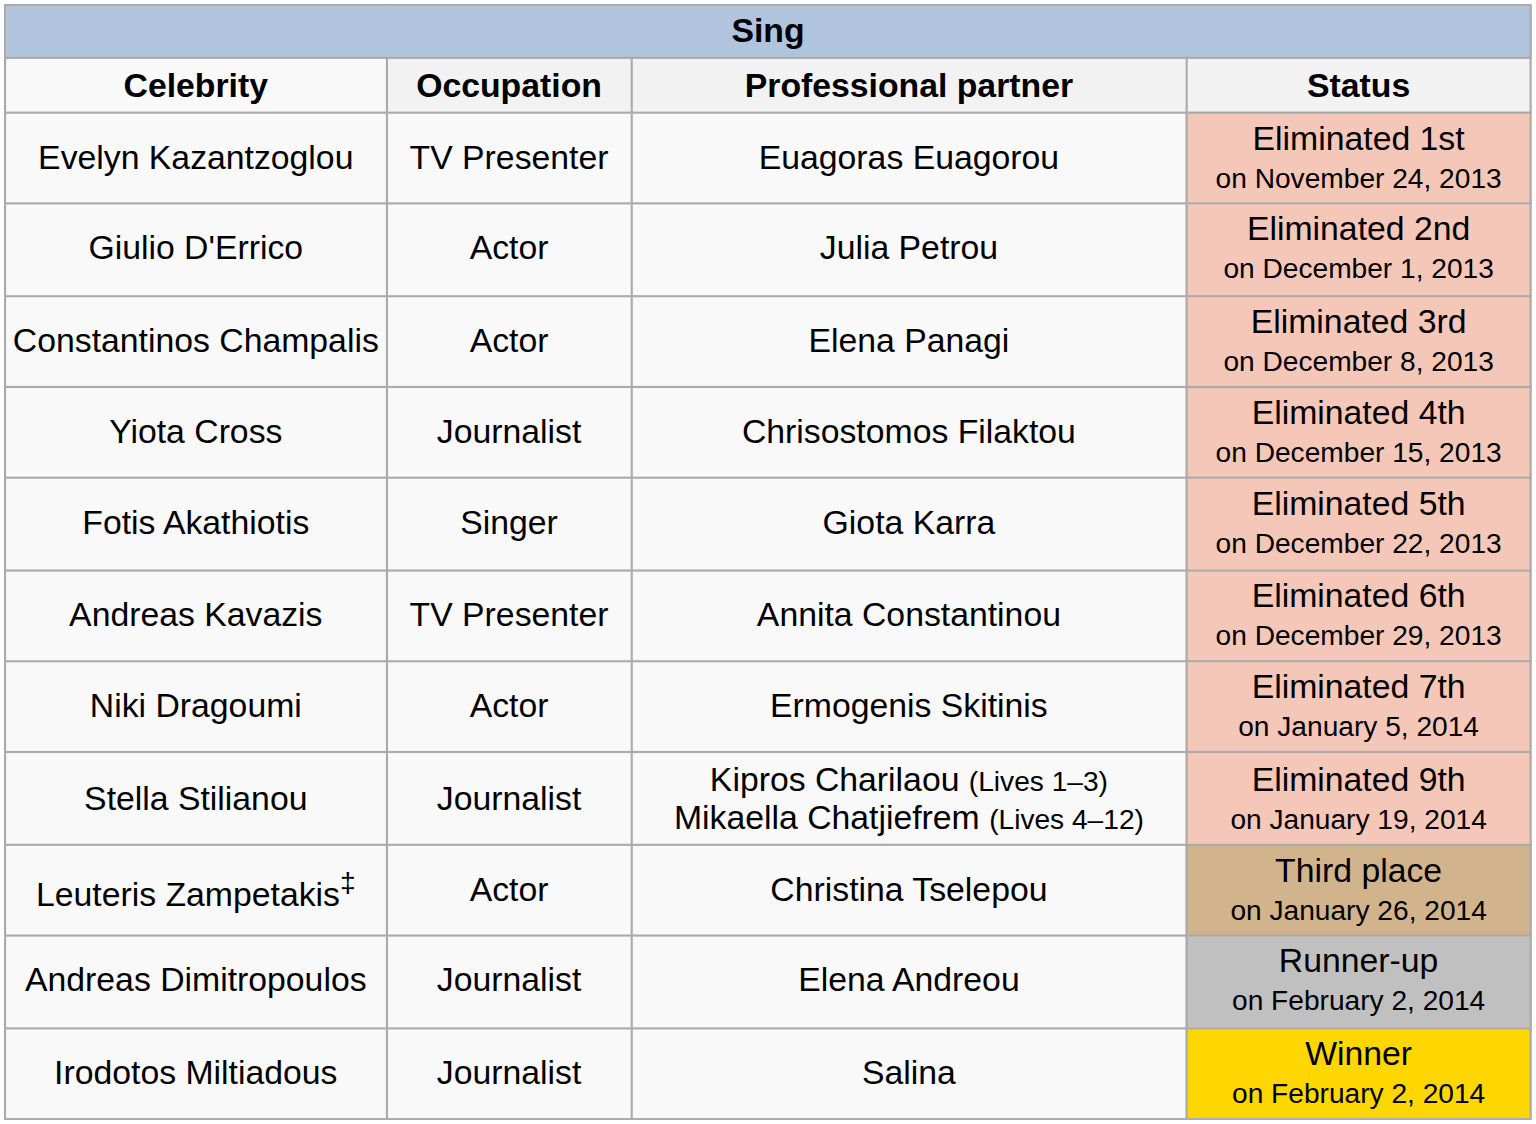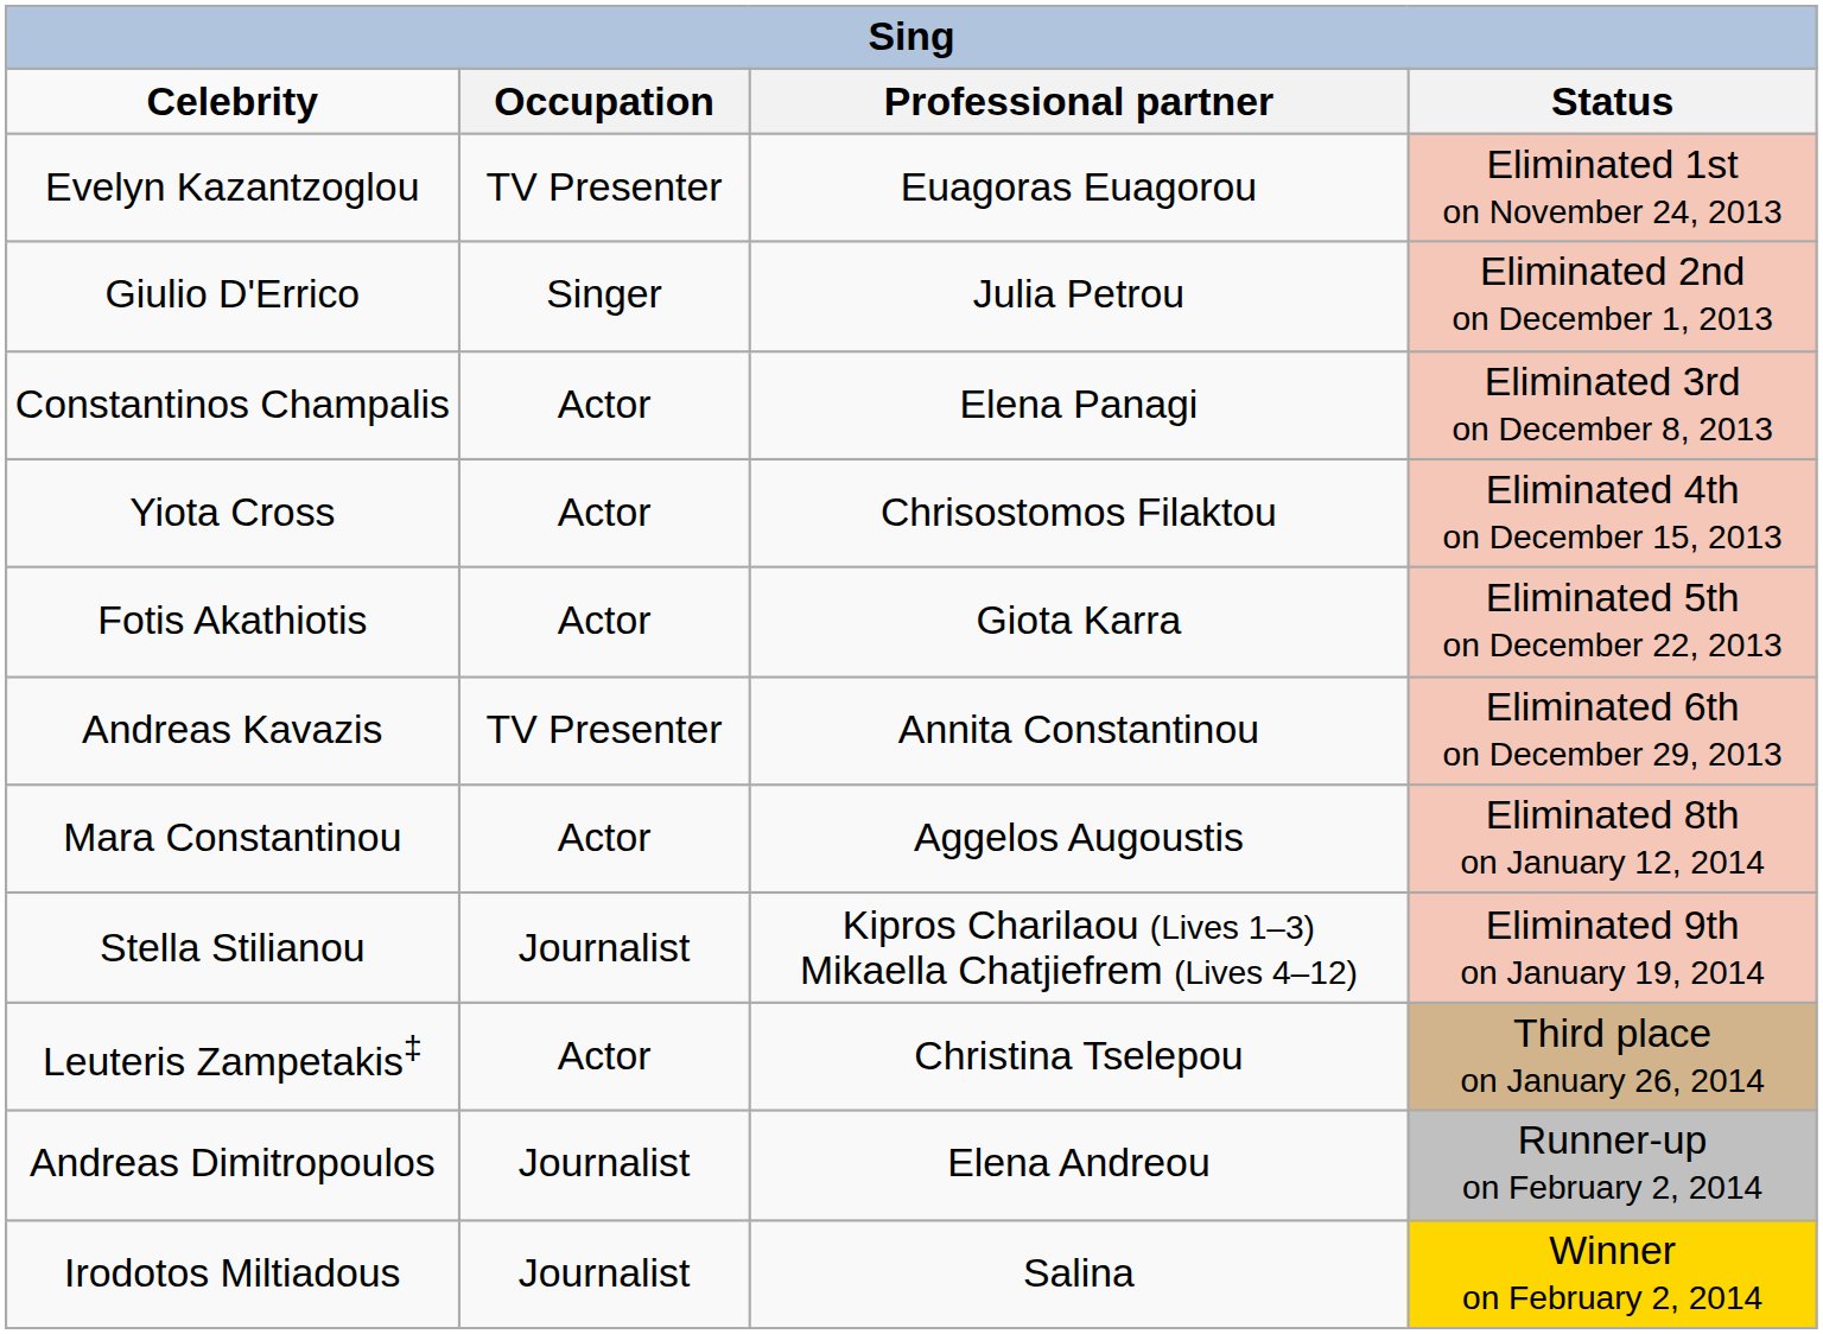 <table class="wikitable sortable">
 <tr style="text-align:center;">
 <th colspan=4 style="background:#B0C4DE">Sing</th>
 </tr>
 <tr>
 <td style="width:25%; text-align:center;"><strong>Celebrity</strong></td>
 <th>Occupation</th>
 <th>Professional partner</th>
 <th>Status</th>
 </tr>
 <tr style="text-align:center;">
 <td>Evelyn Kazantzoglou</td>
 <td>TV Presenter</td>
 <td>Euagoras Euagorou</td>
 <td style="background:#f4c7b8;">Eliminated 1st<br><small>on November 24, 2013</small></td>
 </tr>
 <tr style="text-align:center;">
 <td>Giulio D'Errico</td>
-<td>Actor</td>
+<td>Singer</td>
 <td>Julia Petrou</td>
 <td style="background:#f4c7b8;">Eliminated 2nd<br><small>on December 1, 2013</small></td>
 </tr>
 <tr style="text-align:center;">
 <td>Constantinos Champalis</td>
 <td>Actor</td>
 <td>Elena Panagi</td>
 <td style="background:#f4c7b8;">Eliminated 3rd<br><small>on December 8, 2013</small></td>
 </tr>
 <tr style="text-align:center;">
 <td>Yiota Cross</td>
-<td>Journalist</td>
+<td>Actor</td>
 <td>Chrisostomos Filaktou</td>
 <td style="background:#f4c7b8;">Eliminated 4th<br><small>on December 15, 2013</small></td>
 </tr>
 <tr style="text-align:center;">
 <td>Fotis Akathiotis</td>
-<td>Singer</td>
+<td>Actor</td>
 <td>Giota Karra</td>
 <td style="background:#f4c7b8;">Eliminated 5th<br><small>on December 22, 2013</small></td>
 </tr>
 <tr style="text-align:center;">
 <td>Andreas Kavazis</td>
 <td>TV Presenter</td>
 <td>Annita Constantinou</td>
 <td style="background:#f4c7b8;">Eliminated 6th<br><small>on December 29, 2013</small></td>
 </tr>
 <tr style="text-align:center;">
-<td>Niki Dragoumi</td>
+<td>Mara Constantinou</td>
 <td>Actor</td>
-<td>Ermogenis Skitinis</td>
-<td style="background:#f4c7b8;">Eliminated 7th<br><small>on January 5, 2014</small></td>
+<td>Aggelos Augoustis</td>
+<td style="background:#f4c7b8;">Eliminated 8th<br><small>on January 12, 2014</small></td>
 </tr>
 <tr style="text-align:center;">
 <td>Stella Stilianou</td>
 <td>Journalist</td>
 <td>Kipros Charilaou <small>(Lives 1–3)</small><br>Mikaella Chatjiefrem <small>(Lives 4–12)</small></td>
 <td style="background:#f4c7b8;">Eliminated 9th<br><small>on January 19, 2014</small></td>
 </tr>
 <tr style="text-align:center;">
 <td>Leuteris Zampetakis<sup>‡</sup></td>
 <td>Actor</td>
 <td>Christina Tselepou</td>
 <td style="background:tan;">Third place<br><small>on January 26, 2014</small></td>
 </tr>
 <tr style="text-align:center;">
 <td>Andreas Dimitropoulos</td>
 <td>Journalist</td>
 <td>Elena Andreou</td>
 <td style="background:silver;">Runner-up<br><small>on February 2, 2014</small></td>
 </tr>
 <tr style="text-align:center;">
 <td>Irodotos Miltiadous</td>
 <td>Journalist</td>
 <td>Salina</td>
 <td style="background:gold;">Winner<br><small>on February 2, 2014</small></td>
 </tr>
 </table>
